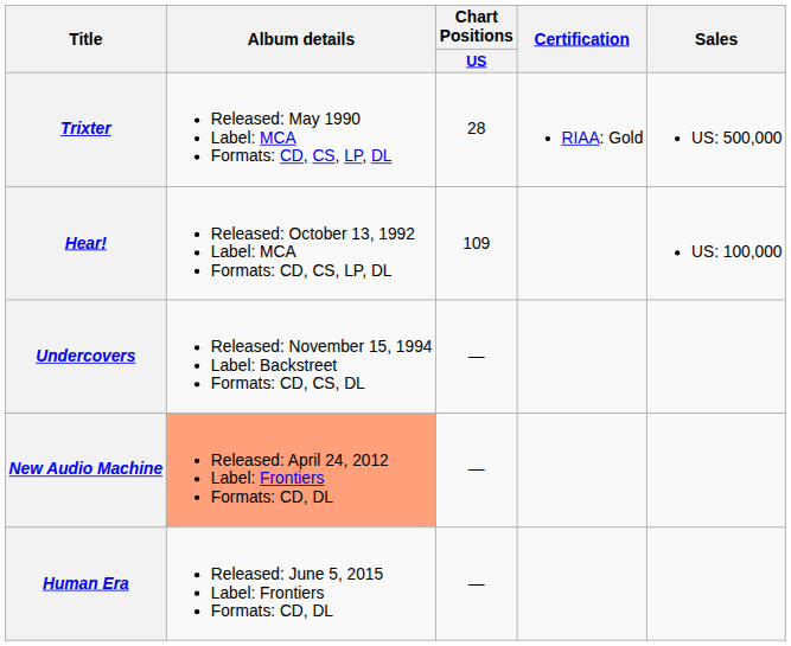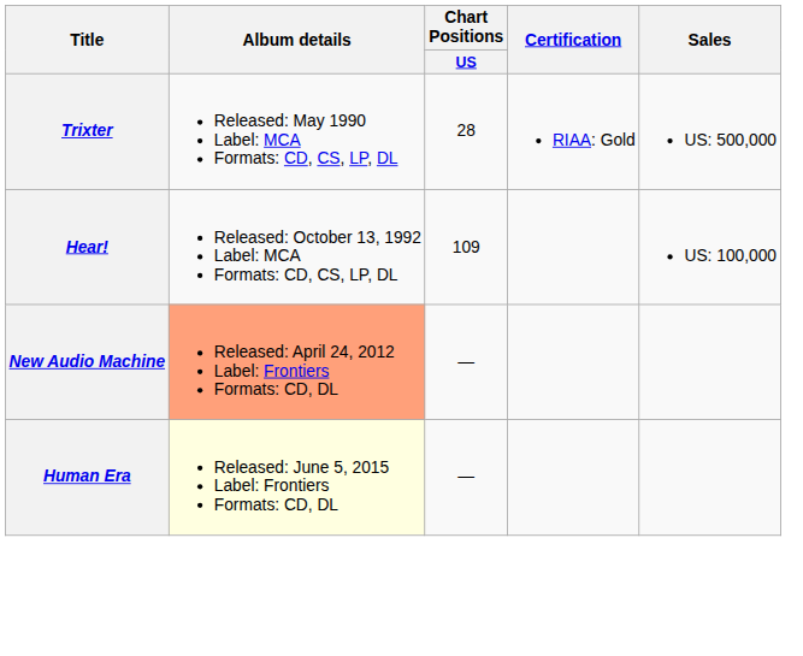 <table class="wikitable">
 <tr>
 <th rowspan="2">Title</th>
 <th rowspan="2">Album details</th>
 <th colspan="1">Chart Positions</th>
 <th rowspan="2"><a href='#'>Certification</a></th>
 <th rowspan="2">Sales</th>
 </tr>
 <tr>
 <th scope="col" style="width:3em;font-size:90%;"><a href='#'>US</a><br></th>
 </tr>
 <tr>
 <th scope="row"><em><a href='#'>Trixter</a></em></th>
 <td><br><ul><li>Released: May 1990</li><li>Label: <a href='#'>MCA</a></li><li>Formats: <a href='#'>CD</a>, <a href='#'>CS</a>, <a href='#'>LP</a>, <a href='#'>DL</a></li></ul></td>
 <td align="center">28</td>
 <td><br><ul><li><a href='#'>RIAA</a>: Gold</li></ul></td>
 <td><br><ul><li>US: 500,000</li></ul></td>
 </tr>
 <tr>
 <th scope="row"><em><a href='#'>Hear!</a></em></th>
 <td><br><ul><li>Released: October 13, 1992</li><li>Label: MCA</li><li>Formats: CD, CS, LP, DL</li></ul></td>
 <td align="center">109</td>
 <td></td>
 <td><br><ul><li>US: 100,000</li></ul></td>
 </tr>
 <tr>
-<th scope="row"><em><a href='#'>Undercovers</a></em></th>
-<td><br><ul><li>Released: November 15, 1994</li><li>Label: Backstreet</li><li>Formats: CD, CS, DL</li></ul></td>
-<td align="center">—</td>
-<td></td>
-<td></td>
-</tr>
-<tr>
 <th scope="row"><em><a href='#'>New Audio Machine</a></em></th>
 <td style="background: lightsalmon;"><br><ul><li>Released: April 24, 2012</li><li>Label: <a href='#'>Frontiers</a></li><li>Formats: CD, DL</li></ul></td>
 <td align="center">—</td>
 <td></td>
 <td></td>
 </tr>
 <tr>
 <th scope="row"><em><a href='#'>Human Era</a></em></th>
-<td><br><ul><li>Released: June 5, 2015</li><li>Label: Frontiers</li><li>Formats: CD, DL</li></ul></td>
+<td style="background: lightyellow;"><br><ul><li>Released: June 5, 2015</li><li>Label: Frontiers</li><li>Formats: CD, DL</li></ul></td>
 <td align="center">—</td>
 <td></td>
 <td></td>
 </tr>
 </table>
